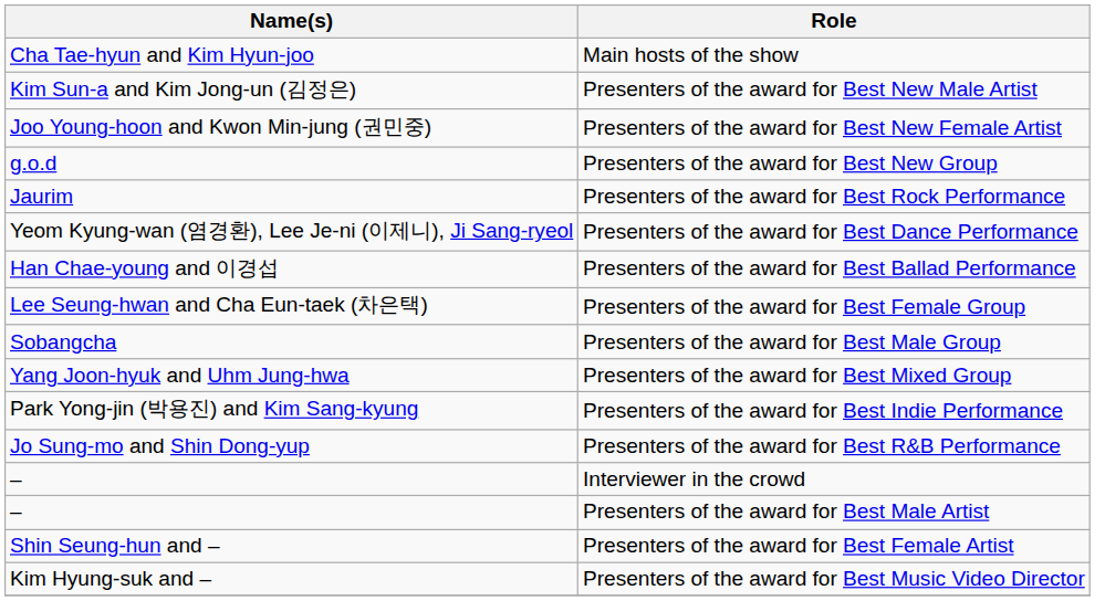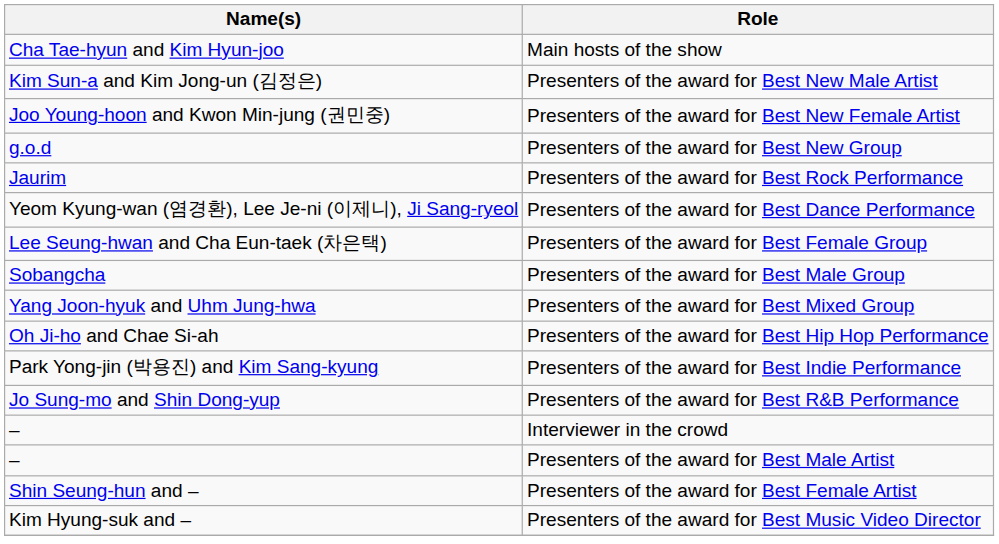 <table class="wikitable sortable">
 <tr>
 <th>Name(s)</th>
 <th>Role</th>
 </tr>
 <tr>
 <td><a href='#'>Cha Tae-hyun</a> and <a href='#'>Kim Hyun-joo</a></td>
 <td>Main hosts of the show</td>
 </tr>
 <tr>
 <td><a href='#'>Kim Sun-a</a> and Kim Jong-un (김정은)</td>
 <td>Presenters of the award for <a href='#'>Best New Male Artist</a></td>
 </tr>
 <tr>
 <td><a href='#'>Joo Young-hoon</a> and Kwon Min-jung (권민중)</td>
 <td>Presenters of the award for <a href='#'>Best New Female Artist</a></td>
 </tr>
 <tr>
 <td><a href='#'>g.o.d</a></td>
 <td>Presenters of the award for <a href='#'>Best New Group</a></td>
 </tr>
 <tr>
 <td><a href='#'>Jaurim</a></td>
 <td>Presenters of the award for <a href='#'>Best Rock Performance</a></td>
 </tr>
 <tr>
 <td>Yeom Kyung-wan (염경환), Lee Je-ni (이제니), <a href='#'>Ji Sang-ryeol</a></td>
 <td>Presenters of the award for <a href='#'>Best Dance Performance</a></td>
 </tr>
 <tr>
-<td><a href='#'>Han Chae-young</a> and 이경섭</td>
-<td>Presenters of the award for <a href='#'>Best Ballad Performance</a></td>
-</tr>
-<tr>
 <td><a href='#'>Lee Seung-hwan</a> and Cha Eun-taek (차은택)</td>
 <td>Presenters of the award for <a href='#'>Best Female Group</a></td>
 </tr>
 <tr>
 <td><a href='#'>Sobangcha</a></td>
 <td>Presenters of the award for <a href='#'>Best Male Group</a></td>
 </tr>
 <tr>
 <td><a href='#'>Yang Joon-hyuk</a> and <a href='#'>Uhm Jung-hwa</a></td>
 <td>Presenters of the award for <a href='#'>Best Mixed Group</a></td>
+</tr>
+<tr>
+<td><a href='#'>Oh Ji-ho</a> and Chae Si-ah</td>
+<td>Presenters of the award for <a href='#'>Best Hip Hop Performance</a></td>
 </tr>
 <tr>
 <td>Park Yong-jin (박용진) and <a href='#'>Kim Sang-kyung</a></td>
 <td>Presenters of the award for <a href='#'>Best Indie Performance</a></td>
 </tr>
 <tr>
 <td><a href='#'>Jo Sung-mo</a> and <a href='#'>Shin Dong-yup</a></td>
 <td>Presenters of the award for <a href='#'>Best R&B Performance</a></td>
 </tr>
 <tr>
 <td>–</td>
 <td>Interviewer in the crowd</td>
 </tr>
 <tr>
 <td>–</td>
 <td>Presenters of the award for <a href='#'>Best Male Artist</a></td>
 </tr>
 <tr>
 <td><a href='#'>Shin Seung-hun</a> and –</td>
 <td>Presenters of the award for <a href='#'>Best Female Artist</a></td>
 </tr>
 <tr>
 <td>Kim Hyung-suk and –</td>
 <td>Presenters of the award for <a href='#'>Best Music Video Director</a></td>
 </tr>
 <tr>
 </tr>
 </table>
